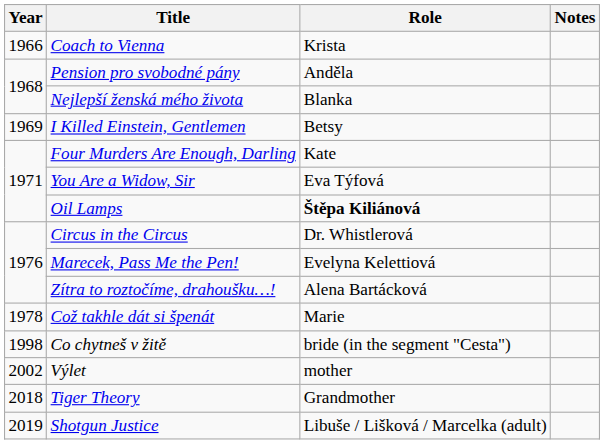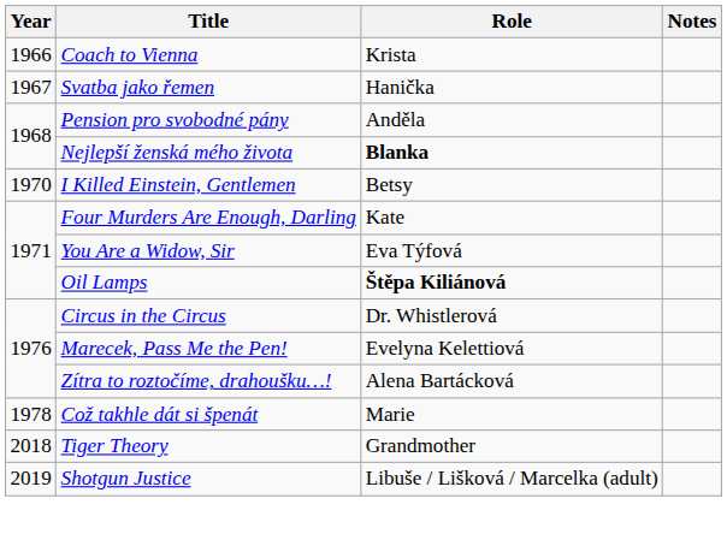 <table class="wikitable sortable">
 <tr>
 <th>Year</th>
 <th>Title</th>
 <th>Role</th>
 <th class="unsortable">Notes</th>
 </tr>
 <tr>
 <td>1966</td>
 <td><em><a href='#'>Coach to Vienna</a></em></td>
 <td>Krista</td>
 <td></td>
 </tr>
 <tr>
+<td>1967</td>
+<td><em><a href='#'>Svatba jako řemen</a></em></td>
+<td>Hanička</td>
+<td></td>
+</tr>
+<tr>
 <td rowspan=2>1968</td>
 <td><em><a href='#'>Pension pro svobodné pány</a></em></td>
 <td>Anděla</td>
 <td></td>
 </tr>
 <tr>
 <td><em><a href='#'>Nejlepší ženská mého života</a></em></td>
-<td>Blanka</td>
+<td><strong>Blanka</strong></td>
 <td></td>
 </tr>
 <tr>
-<td>1969</td>
+<td>1970</td>
 <td><em><a href='#'>I Killed Einstein, Gentlemen</a></em></td>
 <td>Betsy</td>
 <td></td>
 </tr>
 <tr>
 <td rowspan=3>1971</td>
 <td><em><a href='#'>Four Murders Are Enough, Darling</a></em></td>
 <td>Kate</td>
 <td></td>
 </tr>
 <tr>
 <td><em><a href='#'>You Are a Widow, Sir</a></em></td>
 <td>Eva Týfová</td>
 <td></td>
 </tr>
 <tr>
 <td><em><a href='#'>Oil Lamps</a></em></td>
 <td><strong>Štěpa Kiliánová</strong></td>
 <td></td>
 </tr>
 <tr>
 <td rowspan=3>1976</td>
 <td><em><a href='#'>Circus in the Circus</a></em></td>
 <td>Dr. Whistlerová</td>
 <td></td>
 </tr>
 <tr>
 <td><em><a href='#'>Marecek, Pass Me the Pen!</a></em></td>
 <td>Evelyna Kelettiová</td>
 <td></td>
 </tr>
 <tr>
 <td><em><a href='#'>Zítra to roztočíme, drahoušku…!</a></em></td>
 <td>Alena Bartácková</td>
 <td></td>
 </tr>
 <tr>
 <td>1978</td>
 <td><em><a href='#'>Což takhle dát si špenát</a></em></td>
 <td>Marie</td>
 <td></td>
 </tr>
 <tr>
-<td>1998</td>
-<td><em>Co chytneš v žitě</em></td>
-<td>bride (in the segment "Cesta")</td>
-<td></td>
-</tr>
-<tr>
-<td>2002</td>
-<td><em>Výlet</em></td>
-<td>mother</td>
-<td></td>
-</tr>
-<tr>
 <td>2018</td>
 <td><em><a href='#'>Tiger Theory</a></em></td>
 <td>Grandmother</td>
 <td></td>
 </tr>
 <tr>
 <td>2019</td>
 <td><em><a href='#'>Shotgun Justice</a></em></td>
 <td>Libuše / Lišková / Marcelka (adult)</td>
 <td></td>
 </tr>
 </table>
